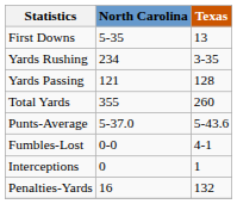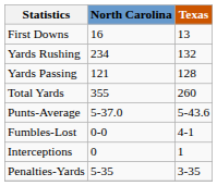 <table class="wikitable">
 <tr>
 <th>Statistics</th>
 <th style="background:#6699cc; color:#000000">North Carolina</th>
 <th style="background:#cc5500; color:#ffffff">Texas</th>
 </tr>
 <tr>
 <td>First Downs</td>
-<td>5-35</td>
+<td>16</td>
 <td>13</td>
 </tr>
 <tr>
 <td>Yards Rushing</td>
 <td>234</td>
-<td>3-35</td>
+<td>132</td>
 </tr>
 <tr>
 <td>Yards Passing</td>
 <td>121</td>
 <td>128</td>
 </tr>
 <tr>
 <td>Total Yards</td>
 <td>355</td>
 <td>260</td>
 </tr>
 <tr>
 <td>Punts-Average</td>
 <td>5-37.0</td>
 <td>5-43.6</td>
 </tr>
 <tr>
 <td>Fumbles-Lost</td>
 <td>0-0</td>
 <td>4-1</td>
 </tr>
 <tr>
 <td>Interceptions</td>
 <td>0</td>
 <td>1</td>
 </tr>
 <tr>
 <td>Penalties-Yards</td>
-<td>16</td>
-<td>132</td>
+<td>5-35</td>
+<td>3-35</td>
 </tr>
 <tr>
 </tr>
 </table>
